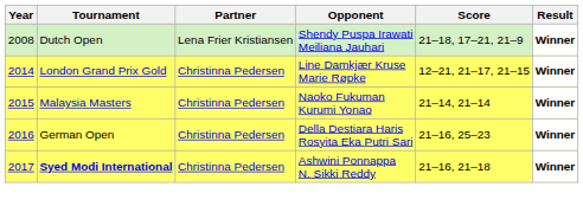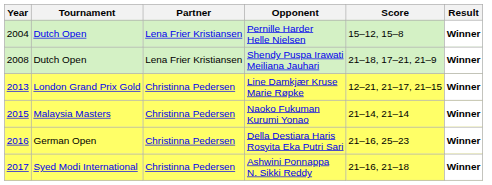 <table class="sortable wikitable" style="font-size: 90%;">
 <tr>
 <th>Year</th>
 <th>Tournament</th>
 <th>Partner</th>
 <th>Opponent</th>
 <th>Score</th>
 <th>Result</th>
 </tr>
 <tr style="background:#D4F1C5">
+<td align="center">2004</td>
+<td align="left"><a href='#'>Dutch Open</a></td>
+<td align="left"> <a href='#'>Lena Frier Kristiansen</a></td>
+<td align="left"> <a href='#'>Pernille Harder</a> <br>  <a href='#'>Helle Nielsen</a></td>
+<td align="left">15–12, 15–8</td>
+<td style="text-align:left; background:white"> <strong>Winner</strong></td>
+</tr>
+<tr style="background:#D4F1C5">
 <td align="center">2008</td>
 <td align="left">Dutch Open</td>
 <td align="left"> Lena Frier Kristiansen</td>
 <td align="left"> <a href='#'>Shendy Puspa Irawati</a> <br>  <a href='#'>Meiliana Jauhari</a></td>
 <td align="left">21–18, 17–21, 21–9</td>
 <td style="text-align:left; background:white"> <strong>Winner</strong></td>
 </tr>
 <tr style="background:#FFFF67">
-<td align="center"><a href='#'>2014</a></td>
+<td align="center"><a href='#'>2013</a></td>
 <td align="left"><a href='#'>London Grand Prix Gold</a></td>
 <td align="left"> <a href='#'>Christinna Pedersen</a></td>
 <td align="left"> <a href='#'>Line Damkjær Kruse</a> <br>  <a href='#'>Marie Røpke</a></td>
 <td align="left">12–21, 21–17, 21–15</td>
 <td style="text-align:left; background:white"> <strong>Winner</strong></td>
 </tr>
 <tr style="background:#FFFF67">
 <td align="center"><a href='#'>2015</a></td>
 <td align="left"><a href='#'>Malaysia Masters</a></td>
 <td align="left"> <a href='#'>Christinna Pedersen</a></td>
 <td align="left"> <a href='#'>Naoko Fukuman</a> <br>  <a href='#'>Kurumi Yonao</a></td>
 <td align="left">21–14, 21–14</td>
 <td style="text-align:left; background:white"> <strong>Winner</strong></td>
 </tr>
 <tr style="background:#FFFF67">
 <td align="center"><a href='#'>2016</a></td>
 <td align="left">German Open</td>
 <td align="left"> <a href='#'>Christinna Pedersen</a></td>
 <td align="left"> <a href='#'>Della Destiara Haris</a> <br>  <a href='#'>Rosyita Eka Putri Sari</a></td>
 <td align="left">21–16, 25–23</td>
 <td style="text-align:left; background:white"> <strong>Winner</strong></td>
 </tr>
 <tr style="background:#FFFF67">
 <td align="center"><a href='#'>2017</a></td>
-<td align="left"><strong><a href='#'>Syed Modi International</a></strong></td>
+<td align="left"><a href='#'>Syed Modi International</a></td>
 <td align="left"> <a href='#'>Christinna Pedersen</a></td>
 <td align="left"> <a href='#'>Ashwini Ponnappa</a> <br>  <a href='#'>N. Sikki Reddy</a></td>
 <td align="left">21–16, 21–18</td>
 <td style="text-align:left; background:white"> <strong>Winner</strong></td>
 </tr>
 </table>
